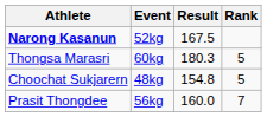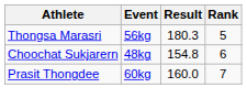 <table class=wikitable style="font-size:90%">
 <tr>
 <th>Athlete</th>
 <th>Event</th>
 <th>Result</th>
 <th>Rank</th>
 </tr>
 <tr>
-<td><strong><a href='#'>Narong Kasanun</a></strong></td>
-<td><a href='#'>52kg</a></td>
-<td style="text-align:center;">167.5</td>
-<td style="text-align:center;"></td>
-</tr>
-<tr>
 <td><a href='#'>Thongsa Marasri</a></td>
-<td><a href='#'>60kg</a></td>
+<td><a href='#'>56kg</a></td>
 <td style="text-align:center;">180.3</td>
 <td style="text-align:center;">5</td>
 </tr>
 <tr>
 <td><a href='#'>Choochat Sukjarern</a></td>
 <td><a href='#'>48kg</a></td>
 <td style="text-align:center;">154.8</td>
-<td style="text-align:center;">5</td>
+<td style="text-align:center;">6</td>
 </tr>
 <tr>
 <td><a href='#'>Prasit Thongdee</a></td>
-<td><a href='#'>56kg</a></td>
+<td><a href='#'>60kg</a></td>
 <td style="text-align:center;">160.0</td>
 <td style="text-align:center;">7</td>
 </tr>
 </table>
